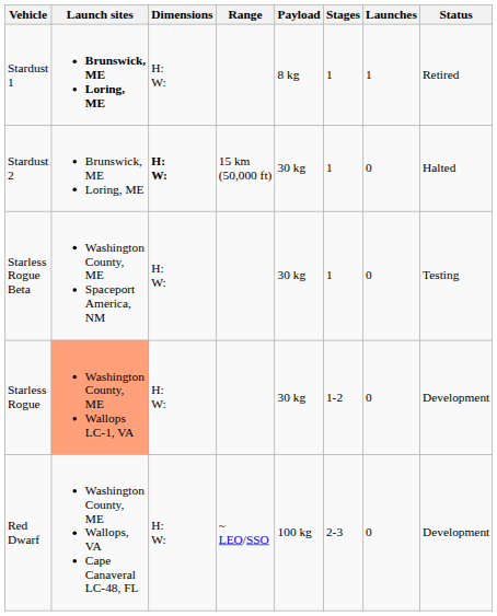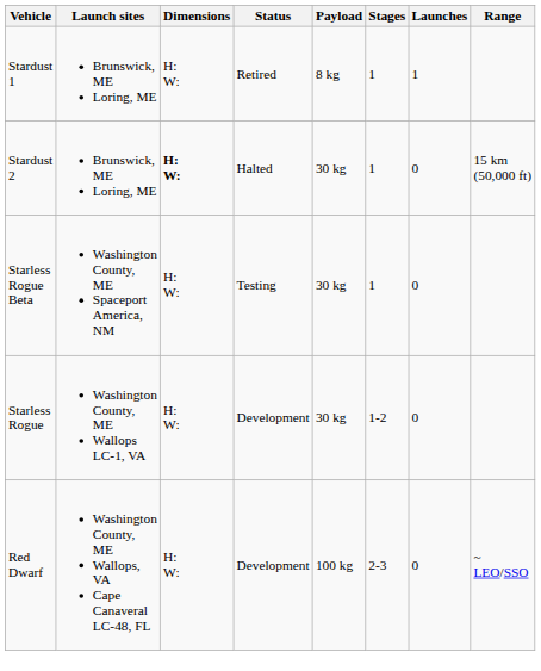 <table class="wikitable sortable" style="width: 50%;">
 <tr>
 <th scope="col">Vehicle</th>
 <th scope="col">Launch sites</th>
 <th scope="col">Dimensions</th>
-<th scope="col">Range</th>
+<th scope="col">Status</th>
 <th scope="col">Payload</th>
 <th scope="col">Stages</th>
 <th scope="col">Launches</th>
-<th scope="col">Status</th>
+<th scope="col">Range</th>
 </tr>
 <tr>
 <td>Stardust 1</td>
-<td><strong><br><ul><li>Brunswick, ME</li><li>Loring, ME</li></ul></strong></td>
+<td><br><ul><li>Brunswick, ME</li><li>Loring, ME</li></ul></td>
 <td>H: <br>W: </td>
-<td></td>
+<td>Retired</td>
 <td>8 kg</td>
 <td>1</td>
 <td>1</td>
-<td>Retired</td>
+<td></td>
 </tr>
 <tr>
 <td>Stardust 2</td>
 <td><br><ul><li>Brunswick, ME</li><li>Loring, ME</li></ul></td>
 <td><strong>H: <br>W: </strong></td>
-<td>15 km (50,000 ft)</td>
+<td>Halted</td>
 <td>30 kg</td>
 <td>1</td>
 <td>0</td>
-<td>Halted</td>
+<td>15 km (50,000 ft)</td>
 </tr>
 <tr>
 <td>Starless Rogue Beta</td>
 <td><br><ul><li>Washington County, ME</li><li>Spaceport America, NM</li></ul></td>
 <td>H: <br>W: </td>
-<td></td>
+<td>Testing</td>
 <td>30 kg</td>
 <td>1</td>
 <td>0</td>
-<td>Testing</td>
+<td></td>
 </tr>
 <tr>
 <td>Starless Rogue</td>
-<td style="background: lightsalmon;"><br><ul><li>Washington County, ME</li><li>Wallops LC-1, VA</li></ul></td>
+<td><br><ul><li>Washington County, ME</li><li>Wallops LC-1, VA</li></ul></td>
 <td>H: <br>W: </td>
-<td></td>
+<td>Development</td>
 <td>30 kg</td>
 <td>1-2</td>
 <td>0</td>
-<td>Development</td>
+<td></td>
 </tr>
 <tr>
 <td>Red Dwarf</td>
 <td><br><ul><li>Washington County, ME</li><li>Wallops, VA</li><li>Cape Canaveral LC-48, FL</li></ul></td>
 <td>H: <br>W: </td>
-<td>~ <a href='#'>LEO</a>/<a href='#'>SSO</a></td>
+<td>Development</td>
 <td>100 kg</td>
 <td>2-3</td>
 <td>0</td>
-<td>Development</td>
+<td>~ <a href='#'>LEO</a>/<a href='#'>SSO</a></td>
 </tr>
 </table>
